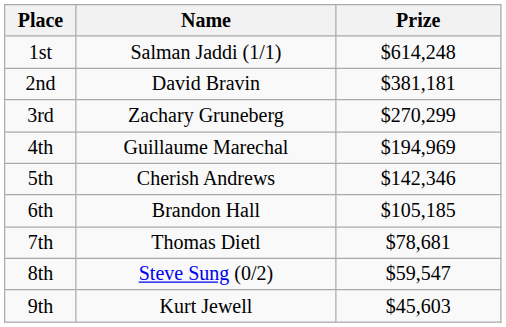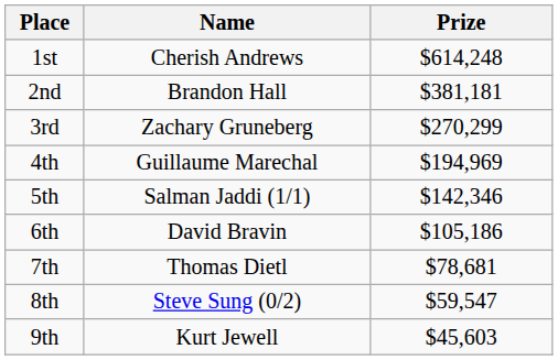 <table class="wikitable">
 <tr>
 <th width="50">Place</th>
 <th width="200">Name</th>
 <th width="125">Prize</th>
 </tr>
 <tr>
 <td align = "center">1st</td>
-<td align = "center">Salman Jaddi (1/1)</td>
+<td align = "center">Cherish Andrews</td>
 <td align = "center">$614,248</td>
 </tr>
 <tr>
 <td align = "center">2nd</td>
-<td align = "center">David Bravin</td>
+<td align = "center">Brandon Hall</td>
 <td align = "center">$381,181</td>
 </tr>
 <tr>
 <td align = "center">3rd</td>
 <td align = "center">Zachary Gruneberg</td>
 <td align = "center">$270,299</td>
 </tr>
 <tr>
 <td align = "center">4th</td>
 <td align = "center">Guillaume Marechal</td>
 <td align = "center">$194,969</td>
 </tr>
 <tr>
 <td align = "center">5th</td>
-<td align = "center">Cherish Andrews</td>
+<td align = "center">Salman Jaddi (1/1)</td>
 <td align = "center">$142,346</td>
 </tr>
 <tr>
 <td align = "center">6th</td>
-<td align = "center">Brandon Hall</td>
-<td align = "center">$105,185</td>
+<td align = "center">David Bravin</td>
+<td align = "center">$105,186</td>
 </tr>
 <tr>
 <td align = "center">7th</td>
 <td align = "center">Thomas Dietl</td>
 <td align = "center">$78,681</td>
 </tr>
 <tr>
 <td align = "center">8th</td>
 <td align = "center"><a href='#'>Steve Sung</a> (0/2)</td>
 <td align = "center">$59,547</td>
 </tr>
 <tr>
 <td align = "center">9th</td>
 <td align = "center">Kurt Jewell</td>
 <td align = "center">$45,603</td>
 </tr>
 </table>
